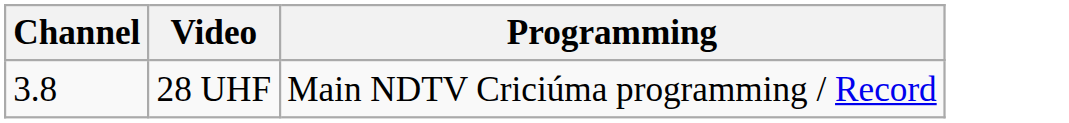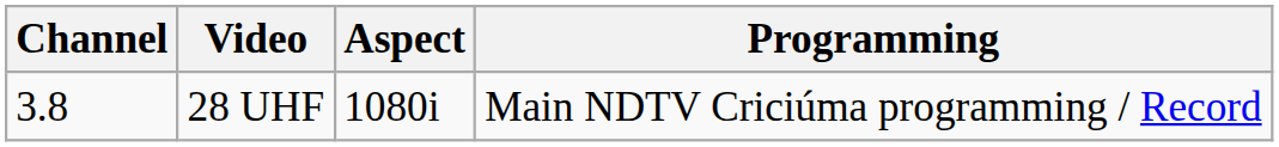 <table class="wikitable">
 <tr>
 <th>Channel</th>
 <th>Video</th>
+<th>Aspect</th>
 <th>Programming</th>
 </tr>
 <tr>
 <td>3.8</td>
 <td>28 UHF</td>
+<td>1080i</td>
 <td>Main NDTV Criciúma programming / <a href='#'>Record</a></td>
 </tr>
 </table>
